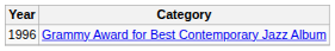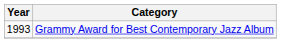 <table class="wikitable">
 <tr>
 <th align="left">Year</th>
 <th align="left">Category</th>
 </tr>
 <tr>
-<td align="left">1996</td>
+<td align="left">1993</td>
 <td align="left"><a href='#'>Grammy Award for Best Contemporary Jazz Album</a></td>
 </tr>
 <tr>
 </tr>
 </table>
